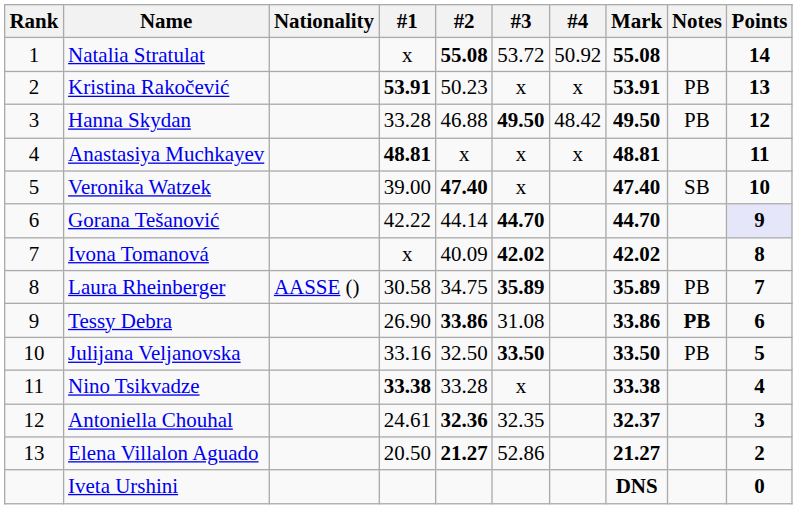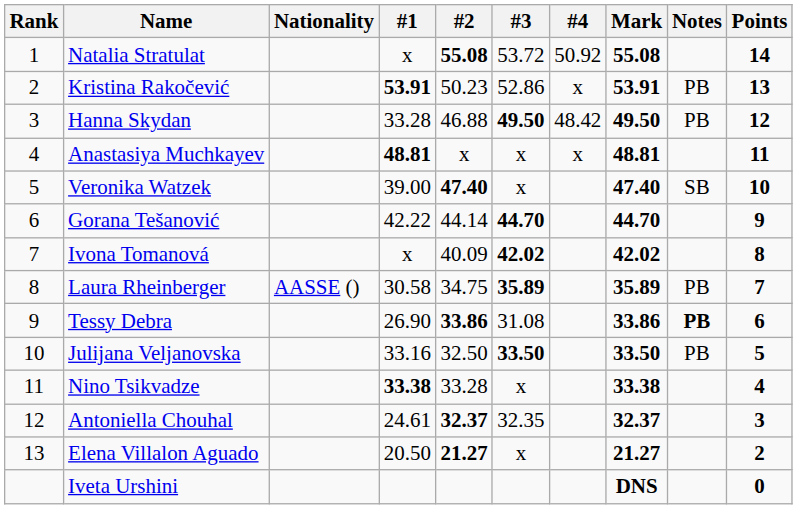 <table class="wikitable sortable" style="text-align:center">
 <tr>
 <th>Rank</th>
 <th>Name</th>
 <th>Nationality</th>
 <th>#1</th>
 <th>#2</th>
 <th>#3</th>
 <th>#4</th>
 <th>Mark</th>
 <th>Notes</th>
 <th>Points</th>
 </tr>
 <tr>
 <td>1</td>
 <td align=left><a href='#'>Natalia Stratulat</a></td>
 <td align=left></td>
 <td>x</td>
 <td><strong>55.08</strong></td>
 <td>53.72</td>
 <td>50.92</td>
 <td><strong>55.08</strong></td>
 <td></td>
 <td><strong>14</strong></td>
 </tr>
 <tr>
 <td>2</td>
 <td align=left><a href='#'>Kristina Rakočević</a></td>
 <td align=left></td>
 <td><strong>53.91</strong></td>
 <td>50.23</td>
-<td>x</td>
+<td>52.86</td>
 <td>x</td>
 <td><strong>53.91</strong></td>
 <td>PB</td>
 <td><strong>13</strong></td>
 </tr>
 <tr>
 <td>3</td>
 <td align=left><a href='#'>Hanna Skydan</a></td>
 <td align=left></td>
 <td>33.28</td>
 <td>46.88</td>
 <td><strong>49.50</strong></td>
 <td>48.42</td>
 <td><strong>49.50</strong></td>
 <td>PB</td>
 <td><strong>12</strong></td>
 </tr>
 <tr>
 <td>4</td>
 <td align=left><a href='#'>Anastasiya Muchkayev</a></td>
 <td align=left></td>
 <td><strong>48.81</strong></td>
 <td>x</td>
 <td>x</td>
 <td>x</td>
 <td><strong>48.81</strong></td>
 <td></td>
 <td><strong>11</strong></td>
 </tr>
 <tr>
 <td>5</td>
 <td align=left><a href='#'>Veronika Watzek</a></td>
 <td align=left></td>
 <td>39.00</td>
 <td><strong>47.40</strong></td>
 <td>x</td>
 <td></td>
 <td><strong>47.40</strong></td>
 <td>SB</td>
 <td><strong>10</strong></td>
 </tr>
 <tr>
 <td>6</td>
 <td align=left><a href='#'>Gorana Tešanović</a></td>
 <td align=left></td>
 <td>42.22</td>
 <td>44.14</td>
 <td><strong>44.70</strong></td>
 <td></td>
 <td><strong>44.70</strong></td>
 <td></td>
-<td style="background: lavender;"><strong>9</strong></td>
+<td><strong>9</strong></td>
 </tr>
 <tr>
 <td>7</td>
 <td align=left><a href='#'>Ivona Tomanová</a></td>
 <td align=left></td>
 <td>x</td>
 <td>40.09</td>
 <td><strong>42.02</strong></td>
 <td></td>
 <td><strong>42.02</strong></td>
 <td></td>
 <td><strong>8</strong></td>
 </tr>
 <tr>
 <td>8</td>
 <td align=left><a href='#'>Laura Rheinberger</a></td>
 <td align=left> <a href='#'>AASSE</a> ()</td>
 <td>30.58</td>
 <td>34.75</td>
 <td><strong>35.89</strong></td>
 <td></td>
 <td><strong>35.89</strong></td>
 <td>PB</td>
 <td><strong>7</strong></td>
 </tr>
 <tr>
 <td>9</td>
 <td align=left><a href='#'>Tessy Debra</a></td>
 <td align=left></td>
 <td>26.90</td>
 <td><strong>33.86</strong></td>
 <td>31.08</td>
 <td></td>
 <td><strong>33.86</strong></td>
 <td><strong>PB</strong></td>
 <td><strong>6</strong></td>
 </tr>
 <tr>
 <td>10</td>
 <td align=left><a href='#'>Julijana Veljanovska</a></td>
 <td align=left></td>
 <td>33.16</td>
 <td>32.50</td>
 <td><strong>33.50</strong></td>
 <td></td>
 <td><strong>33.50</strong></td>
 <td>PB</td>
 <td><strong>5</strong></td>
 </tr>
 <tr>
 <td>11</td>
 <td align=left><a href='#'>Nino Tsikvadze</a></td>
 <td align=left></td>
 <td><strong>33.38</strong></td>
 <td>33.28</td>
 <td>x</td>
 <td></td>
 <td><strong>33.38</strong></td>
 <td></td>
 <td><strong>4</strong></td>
 </tr>
 <tr>
 <td>12</td>
 <td align=left><a href='#'>Antoniella Chouhal</a></td>
 <td align=left></td>
 <td>24.61</td>
-<td><strong>32.36</strong></td>
+<td><strong>32.37</strong></td>
 <td>32.35</td>
 <td></td>
 <td><strong>32.37</strong></td>
 <td></td>
 <td><strong>3</strong></td>
 </tr>
 <tr>
 <td>13</td>
 <td align=left><a href='#'>Elena Villalon Aguado</a></td>
 <td align=left></td>
 <td>20.50</td>
 <td><strong>21.27</strong></td>
-<td>52.86</td>
+<td>x</td>
 <td></td>
 <td><strong>21.27</strong></td>
 <td></td>
 <td><strong>2</strong></td>
 </tr>
 <tr>
 <td></td>
 <td align=left><a href='#'>Iveta Urshini</a></td>
 <td align=left></td>
 <td></td>
 <td></td>
 <td></td>
 <td></td>
 <td><strong>DNS</strong></td>
 <td></td>
 <td><strong>0</strong></td>
 </tr>
 </table>
